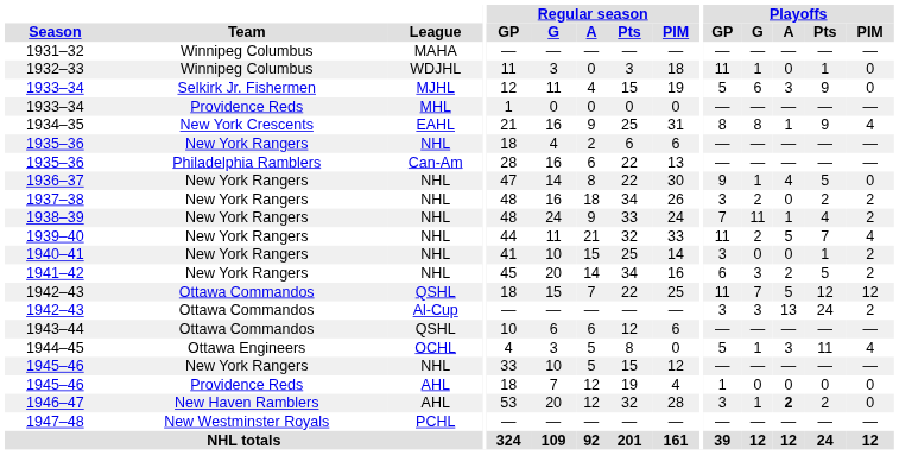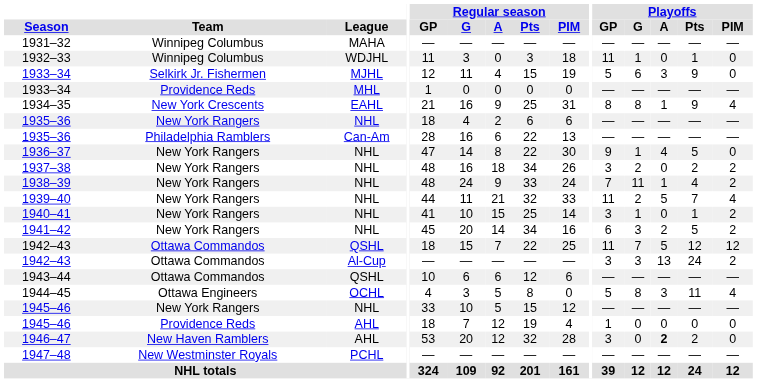 <table border="0" cellpadding="1" cellspacing="0" style="text-align:center; width:60em">
 <tr bgcolor="#e0e0e0">
 <th colspan="3" bgcolor="#ffffff"></th>
 <th rowspan="100" bgcolor="#ffffff"></th>
 <th colspan="5"><a href='#'>Regular season</a></th>
 <th rowspan="100" bgcolor="#ffffff"></th>
 <th colspan="5"><a href='#'>Playoffs</a></th>
 </tr>
 <tr bgcolor="#e0e0e0">
 <th><a href='#'>Season</a></th>
 <th>Team</th>
 <th>League</th>
 <th>GP</th>
 <th><a href='#'>G</a></th>
 <th><a href='#'>A</a></th>
 <th><a href='#'>Pts</a></th>
 <th><a href='#'>PIM</a></th>
 <th>GP</th>
 <th>G</th>
 <th>A</th>
 <th>Pts</th>
 <th>PIM</th>
 </tr>
 <tr>
 <td>1931–32</td>
 <td>Winnipeg Columbus</td>
 <td>MAHA</td>
 <td>—</td>
 <td>—</td>
 <td>—</td>
 <td>—</td>
 <td>—</td>
 <td>—</td>
 <td>—</td>
 <td>—</td>
 <td>—</td>
 <td>—</td>
 </tr>
 <tr bgcolor="#f0f0f0">
 <td>1932–33</td>
 <td>Winnipeg Columbus</td>
 <td>WDJHL</td>
 <td>11</td>
 <td>3</td>
 <td>0</td>
 <td>3</td>
 <td>18</td>
 <td>11</td>
 <td>1</td>
 <td>0</td>
 <td>1</td>
 <td>0</td>
 </tr>
 <tr>
 <td><a href='#'>1933–34</a></td>
 <td><a href='#'>Selkirk Jr. Fishermen</a></td>
 <td><a href='#'>MJHL</a></td>
 <td>12</td>
 <td>11</td>
 <td>4</td>
 <td>15</td>
 <td>19</td>
 <td>5</td>
 <td>6</td>
 <td>3</td>
 <td>9</td>
 <td>0</td>
 </tr>
 <tr bgcolor="#f0f0f0">
 <td>1933–34</td>
 <td><a href='#'>Providence Reds</a></td>
 <td><a href='#'>MHL</a></td>
 <td>1</td>
 <td>0</td>
 <td>0</td>
 <td>0</td>
 <td>0</td>
 <td>—</td>
 <td>—</td>
 <td>—</td>
 <td>—</td>
 <td>—</td>
 </tr>
 <tr>
 <td>1934–35</td>
 <td><a href='#'>New York Crescents</a></td>
 <td><a href='#'>EAHL</a></td>
 <td>21</td>
 <td>16</td>
 <td>9</td>
 <td>25</td>
 <td>31</td>
 <td>8</td>
 <td>8</td>
 <td>1</td>
 <td>9</td>
 <td>4</td>
 </tr>
 <tr bgcolor="#f0f0f0">
 <td><a href='#'>1935–36</a></td>
 <td><a href='#'>New York Rangers</a></td>
 <td><a href='#'>NHL</a></td>
 <td>18</td>
 <td>4</td>
 <td>2</td>
 <td>6</td>
 <td>6</td>
 <td>—</td>
 <td>—</td>
 <td>—</td>
 <td>—</td>
 <td>—</td>
 </tr>
 <tr>
 <td><a href='#'>1935–36</a></td>
 <td><a href='#'>Philadelphia Ramblers</a></td>
 <td><a href='#'>Can-Am</a></td>
 <td>28</td>
 <td>16</td>
 <td>6</td>
 <td>22</td>
 <td>13</td>
 <td>—</td>
 <td>—</td>
 <td>—</td>
 <td>—</td>
 <td>—</td>
 </tr>
 <tr bgcolor="#f0f0f0">
 <td><a href='#'>1936–37</a></td>
 <td>New York Rangers</td>
 <td>NHL</td>
 <td>47</td>
 <td>14</td>
 <td>8</td>
 <td>22</td>
 <td>30</td>
 <td>9</td>
 <td>1</td>
 <td>4</td>
 <td>5</td>
 <td>0</td>
 </tr>
 <tr>
 <td><a href='#'>1937–38</a></td>
 <td>New York Rangers</td>
 <td>NHL</td>
 <td>48</td>
 <td>16</td>
 <td>18</td>
 <td>34</td>
 <td>26</td>
 <td>3</td>
 <td>2</td>
 <td>0</td>
 <td>2</td>
 <td>2</td>
 </tr>
 <tr bgcolor="#f0f0f0">
 <td><a href='#'>1938–39</a></td>
 <td>New York Rangers</td>
 <td>NHL</td>
 <td>48</td>
 <td>24</td>
 <td>9</td>
 <td>33</td>
 <td>24</td>
 <td>7</td>
 <td>11</td>
 <td>1</td>
 <td>4</td>
 <td>2</td>
 </tr>
 <tr>
 <td><a href='#'>1939–40</a></td>
 <td>New York Rangers</td>
 <td>NHL</td>
 <td>44</td>
 <td>11</td>
 <td>21</td>
 <td>32</td>
 <td>33</td>
 <td>11</td>
 <td>2</td>
 <td>5</td>
 <td>7</td>
 <td>4</td>
 </tr>
 <tr bgcolor="#f0f0f0">
 <td><a href='#'>1940–41</a></td>
 <td>New York Rangers</td>
 <td>NHL</td>
 <td>41</td>
 <td>10</td>
 <td>15</td>
 <td>25</td>
 <td>14</td>
 <td>3</td>
-<td>0</td>
+<td>1</td>
 <td>0</td>
 <td>1</td>
 <td>2</td>
 </tr>
 <tr>
 <td><a href='#'>1941–42</a></td>
 <td>New York Rangers</td>
 <td>NHL</td>
 <td>45</td>
 <td>20</td>
 <td>14</td>
 <td>34</td>
 <td>16</td>
 <td>6</td>
 <td>3</td>
 <td>2</td>
 <td>5</td>
 <td>2</td>
 </tr>
 <tr bgcolor="#f0f0f0">
 <td>1942–43</td>
 <td><a href='#'>Ottawa Commandos</a></td>
 <td><a href='#'>QSHL</a></td>
 <td>18</td>
 <td>15</td>
 <td>7</td>
 <td>22</td>
 <td>25</td>
 <td>11</td>
 <td>7</td>
 <td>5</td>
 <td>12</td>
 <td>12</td>
 </tr>
 <tr>
 <td><a href='#'>1942–43</a></td>
 <td>Ottawa Commandos</td>
 <td><a href='#'>Al-Cup</a></td>
 <td>—</td>
 <td>—</td>
 <td>—</td>
 <td>—</td>
 <td>—</td>
 <td>3</td>
 <td>3</td>
 <td>13</td>
 <td>24</td>
 <td>2</td>
 </tr>
 <tr bgcolor="#f0f0f0">
 <td>1943–44</td>
 <td>Ottawa Commandos</td>
 <td>QSHL</td>
 <td>10</td>
 <td>6</td>
 <td>6</td>
 <td>12</td>
 <td>6</td>
 <td>—</td>
 <td>—</td>
 <td>—</td>
 <td>—</td>
 <td>—</td>
 </tr>
 <tr>
 <td>1944–45</td>
 <td>Ottawa Engineers</td>
 <td><a href='#'>OCHL</a></td>
 <td>4</td>
 <td>3</td>
 <td>5</td>
 <td>8</td>
 <td>0</td>
 <td>5</td>
-<td>1</td>
+<td>8</td>
 <td>3</td>
 <td>11</td>
 <td>4</td>
 </tr>
 <tr bgcolor="#f0f0f0">
 <td><a href='#'>1945–46</a></td>
 <td>New York Rangers</td>
 <td>NHL</td>
 <td>33</td>
 <td>10</td>
 <td>5</td>
 <td>15</td>
 <td>12</td>
 <td>—</td>
 <td>—</td>
 <td>—</td>
 <td>—</td>
 <td>—</td>
 </tr>
 <tr>
 <td><a href='#'>1945–46</a></td>
 <td><a href='#'>Providence Reds</a></td>
 <td><a href='#'>AHL</a></td>
 <td>18</td>
 <td>7</td>
 <td>12</td>
 <td>19</td>
 <td>4</td>
 <td>1</td>
 <td>0</td>
 <td>0</td>
 <td>0</td>
 <td>0</td>
 </tr>
 <tr bgcolor="#f0f0f0">
 <td><a href='#'>1946–47</a></td>
 <td><a href='#'>New Haven Ramblers</a></td>
 <td>AHL</td>
 <td>53</td>
 <td>20</td>
 <td>12</td>
 <td>32</td>
 <td>28</td>
 <td>3</td>
-<td>1</td>
+<td>0</td>
 <td><strong>2</strong></td>
 <td>2</td>
 <td>0</td>
 </tr>
 <tr>
 <td><a href='#'>1947–48</a></td>
 <td><a href='#'>New Westminster Royals</a></td>
 <td><a href='#'>PCHL</a></td>
 <td>—</td>
 <td>—</td>
 <td>—</td>
 <td>—</td>
 <td>—</td>
 <td>—</td>
 <td>—</td>
 <td>—</td>
 <td>—</td>
 <td>—</td>
 </tr>
 <tr bgcolor="#e0e0e0">
 <th colspan="3">NHL totals</th>
 <th>324</th>
 <th>109</th>
 <th>92</th>
 <th>201</th>
 <th>161</th>
 <th>39</th>
 <th>12</th>
 <th>12</th>
 <th>24</th>
 <th>12</th>
 </tr>
 </table>
